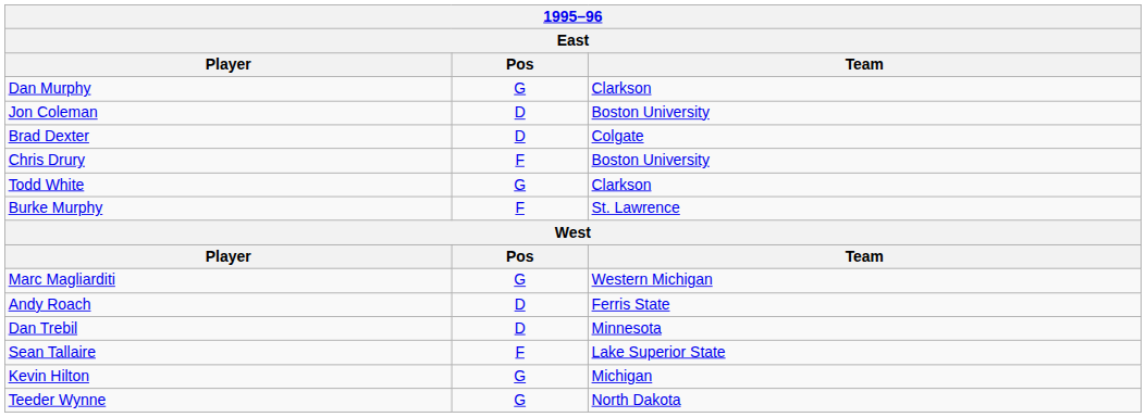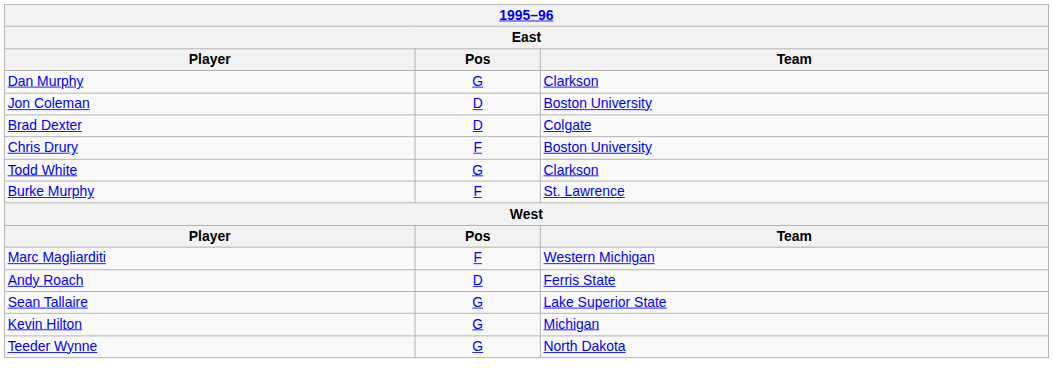 <table class="wikitable" width=95%>
 <tr>
 <th colspan=3><a href='#'>1995–96</a></th>
 </tr>
 <tr>
 <th colspan=3><strong>East</strong></th>
 </tr>
 <tr>
 <th>Player</th>
 <th>Pos</th>
 <th>Team</th>
 </tr>
 <tr>
 <td><a href='#'>Dan Murphy</a></td>
 <td style="text-align:center;"><a href='#'>G</a></td>
 <td><a href='#'>Clarkson</a></td>
 </tr>
 <tr>
 <td><a href='#'>Jon Coleman</a></td>
 <td style="text-align:center;"><a href='#'>D</a></td>
 <td><a href='#'>Boston University</a></td>
 </tr>
 <tr>
 <td><a href='#'>Brad Dexter</a></td>
 <td style="text-align:center;"><a href='#'>D</a></td>
 <td><a href='#'>Colgate</a></td>
 </tr>
 <tr>
 <td><a href='#'>Chris Drury</a></td>
 <td style="text-align:center;"><a href='#'>F</a></td>
 <td><a href='#'>Boston University</a></td>
 </tr>
 <tr>
 <td><a href='#'>Todd White</a></td>
 <td style="text-align:center;"><a href='#'>G</a></td>
 <td><a href='#'>Clarkson</a></td>
 </tr>
 <tr>
 <td><a href='#'>Burke Murphy</a></td>
 <td style="text-align:center;"><a href='#'>F</a></td>
 <td><a href='#'>St. Lawrence</a></td>
 </tr>
 <tr>
 <th colspan=3><strong>West</strong></th>
 </tr>
 <tr>
 <th>Player</th>
 <th>Pos</th>
 <th>Team</th>
 </tr>
 <tr>
 <td><a href='#'>Marc Magliarditi</a></td>
-<td style="text-align:center;"><a href='#'>G</a></td>
+<td style="text-align:center;"><a href='#'>F</a></td>
 <td><a href='#'>Western Michigan</a></td>
 </tr>
 <tr>
 <td><a href='#'>Andy Roach</a></td>
 <td style="text-align:center;"><a href='#'>D</a></td>
 <td><a href='#'>Ferris State</a></td>
 </tr>
 <tr>
-<td><a href='#'>Dan Trebil</a></td>
-<td style="text-align:center;"><a href='#'>D</a></td>
-<td><a href='#'>Minnesota</a></td>
-</tr>
-<tr>
 <td><a href='#'>Sean Tallaire</a></td>
-<td style="text-align:center;"><a href='#'>F</a></td>
+<td style="text-align:center;"><a href='#'>G</a></td>
 <td><a href='#'>Lake Superior State</a></td>
 </tr>
 <tr>
 <td><a href='#'>Kevin Hilton</a></td>
 <td style="text-align:center;"><a href='#'>G</a></td>
 <td><a href='#'>Michigan</a></td>
 </tr>
 <tr>
 <td><a href='#'>Teeder Wynne</a></td>
 <td style="text-align:center;"><a href='#'>G</a></td>
 <td><a href='#'>North Dakota</a></td>
 </tr>
 </table>
